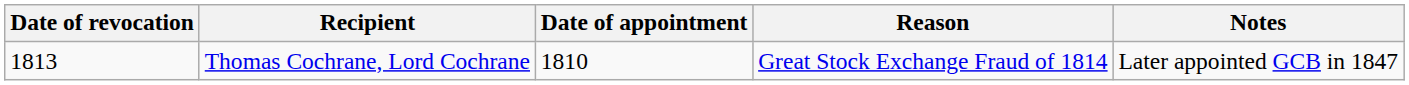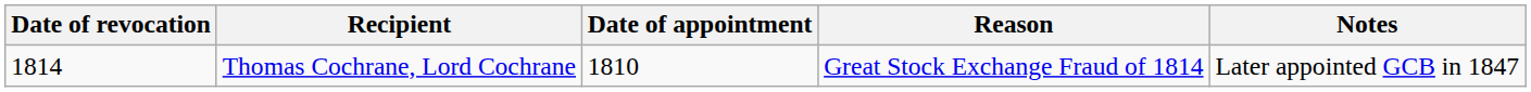 <table class="wikitable">
 <tr>
 <th>Date of revocation</th>
 <th>Recipient</th>
 <th>Date of appointment</th>
 <th>Reason</th>
 <th>Notes</th>
 </tr>
 <tr>
-<td>1813</td>
+<td>1814</td>
 <td><a href='#'>Thomas Cochrane, Lord Cochrane</a></td>
 <td>1810</td>
 <td><a href='#'>Great Stock Exchange Fraud of 1814</a></td>
 <td>Later appointed <a href='#'>GCB</a> in 1847</td>
 </tr>
 </table>
